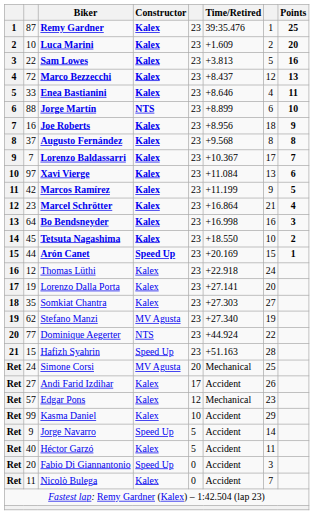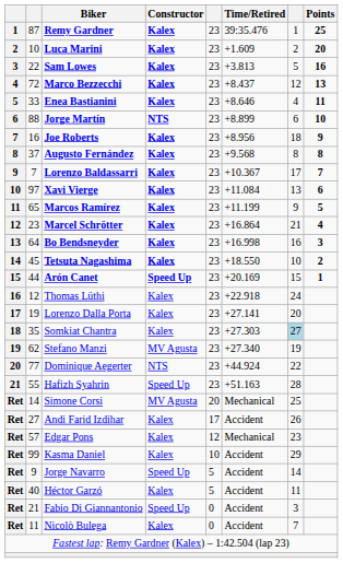 <table class="wikitable sortable" style="font-size: 85%;">
 <tr>
 <th scope="col"></th>
 <th scope="col"></th>
 <th scope="col">Biker</th>
 <th scope="col">Constructor</th>
 <th scope="col" class="unsortable"></th>
 <th scope="col" class="unsortable">Time/Retired</th>
 <th scope="col"></th>
 <th scope="col">Points</th>
 </tr>
 <tr>
 <th>1</th>
 <td align="center">87</td>
 <td data-sort-value="gar"><strong> <a href='#'>Remy Gardner</a></strong></td>
 <td><strong><a href='#'>Kalex</a></strong></td>
 <td>23</td>
 <td>39:35.476</td>
 <td align="center">1</td>
 <td align="center"><strong>25</strong></td>
 </tr>
 <tr>
 <th>2</th>
 <td align="center">10</td>
 <td data-sort-value="mar"><strong> <a href='#'>Luca Marini</a></strong></td>
 <td><strong><a href='#'>Kalex</a></strong></td>
 <td>23</td>
 <td>+1.609</td>
 <td align="center">2</td>
 <td align="center"><strong>20</strong></td>
 </tr>
 <tr>
 <th>3</th>
 <td align="center">22</td>
 <td data-sort-value="low"><strong> <a href='#'>Sam Lowes</a></strong></td>
 <td><strong><a href='#'>Kalex</a></strong></td>
 <td>23</td>
 <td>+3.813</td>
 <td align="center">5</td>
 <td align="center"><strong>16</strong></td>
 </tr>
 <tr>
 <th>4</th>
 <td align="center">72</td>
 <td data-sort-value="bez"><strong> <a href='#'>Marco Bezzecchi</a></strong></td>
 <td><strong><a href='#'>Kalex</a></strong></td>
 <td>23</td>
 <td>+8.437</td>
 <td align="center">12</td>
 <td align="center"><strong>13</strong></td>
 </tr>
 <tr>
 <th>5</th>
 <td align="center">33</td>
 <td data-sort-value="bas"><strong> <a href='#'>Enea Bastianini</a></strong></td>
 <td><strong><a href='#'>Kalex</a></strong></td>
 <td>23</td>
 <td>+8.646</td>
 <td align="center">4</td>
 <td align="center"><strong>11</strong></td>
 </tr>
 <tr>
 <th>6</th>
 <td align="center">88</td>
 <td data-sort-value="mar"><strong> <a href='#'>Jorge Martín</a></strong></td>
 <td><strong><a href='#'>NTS</a></strong></td>
 <td>23</td>
 <td>+8.899</td>
 <td align="center">6</td>
 <td align="center"><strong>10</strong></td>
 </tr>
 <tr>
 <th>7</th>
 <td align="center">16</td>
 <td data-sort-value="rob"><strong> <a href='#'>Joe Roberts</a></strong></td>
 <td><strong><a href='#'>Kalex</a></strong></td>
 <td>23</td>
 <td>+8.956</td>
 <td align="center">18</td>
 <td align="center"><strong>9</strong></td>
 </tr>
 <tr>
 <th>8</th>
 <td align="center">37</td>
 <td data-sort-value="fer"><strong> <a href='#'>Augusto Fernández</a></strong></td>
 <td><strong><a href='#'>Kalex</a></strong></td>
 <td>23</td>
 <td>+9.568</td>
 <td align="center">8</td>
 <td align="center"><strong>8</strong></td>
 </tr>
 <tr>
 <th>9</th>
 <td align="center">7</td>
 <td data-sort-value="bal"><strong> <a href='#'>Lorenzo Baldassarri</a></strong></td>
 <td><strong><a href='#'>Kalex</a></strong></td>
 <td>23</td>
 <td>+10.367</td>
 <td align="center">17</td>
 <td align="center"><strong>7</strong></td>
 </tr>
 <tr>
 <th>10</th>
 <td align="center">97</td>
 <td data-sort-value="vie"><strong> <a href='#'>Xavi Vierge</a></strong></td>
 <td><strong><a href='#'>Kalex</a></strong></td>
 <td>23</td>
 <td>+11.084</td>
 <td align="center">13</td>
 <td align="center"><strong>6</strong></td>
 </tr>
 <tr>
 <th>11</th>
-<td align="center">42</td>
+<td align="center">65</td>
 <td data-sort-value="ram"><strong> <a href='#'>Marcos Ramírez</a></strong></td>
 <td><strong><a href='#'>Kalex</a></strong></td>
 <td>23</td>
 <td>+11.199</td>
 <td align="center">9</td>
 <td align="center"><strong>5</strong></td>
 </tr>
 <tr>
 <th>12</th>
 <td align="center">23</td>
 <td data-sort-value="sch"><strong> <a href='#'>Marcel Schrötter</a></strong></td>
 <td><strong><a href='#'>Kalex</a></strong></td>
 <td>23</td>
 <td>+16.864</td>
 <td align="center">21</td>
 <td align="center"><strong>4</strong></td>
 </tr>
 <tr>
 <th>13</th>
 <td align="center">64</td>
 <td data-sort-value="ben"><strong> <a href='#'>Bo Bendsneyder</a></strong></td>
 <td><strong><a href='#'>Kalex</a></strong></td>
 <td>23</td>
 <td>+16.998</td>
 <td align="center">16</td>
 <td align="center"><strong>3</strong></td>
 </tr>
 <tr>
 <th>14</th>
 <td align="center">45</td>
 <td data-sort-value="nag"><strong> <a href='#'>Tetsuta Nagashima</a></strong></td>
 <td><strong><a href='#'>Kalex</a></strong></td>
 <td>23</td>
 <td>+18.550</td>
 <td align="center">10</td>
 <td align="center"><strong>2</strong></td>
 </tr>
 <tr>
 <th>15</th>
 <td align="center">44</td>
 <td data-sort-value="can"><strong> <a href='#'>Arón Canet</a></strong></td>
 <td><strong><a href='#'>Speed Up</a></strong></td>
 <td>23</td>
 <td>+20.169</td>
 <td align="center">15</td>
 <td align="center"><strong>1</strong></td>
 </tr>
 <tr>
 <th>16</th>
 <td align="center">12</td>
 <td data-sort-value="lüt"> <a href='#'>Thomas Lüthi</a></td>
 <td><a href='#'>Kalex</a></td>
 <td>23</td>
 <td>+22.918</td>
 <td align="center">24</td>
 <td></td>
 </tr>
 <tr>
 <th>17</th>
 <td align="center">19</td>
 <td data-sort-value="dpo"> <a href='#'>Lorenzo Dalla Porta</a></td>
 <td><a href='#'>Kalex</a></td>
 <td>23</td>
 <td>+27.141</td>
 <td align="center">20</td>
 <td></td>
 </tr>
 <tr>
 <th>18</th>
 <td align="center">35</td>
 <td data-sort-value="cha"> <a href='#'>Somkiat Chantra</a></td>
 <td><a href='#'>Kalex</a></td>
 <td>23</td>
 <td>+27.303</td>
-<td align="center">27</td>
+<td align="center" style="background: lightblue;">27</td>
 <td></td>
 </tr>
 <tr>
 <th>19</th>
 <td align="center">62</td>
 <td data-sort-value="man"> <a href='#'>Stefano Manzi</a></td>
 <td><a href='#'>MV Agusta</a></td>
 <td>23</td>
 <td>+27.340</td>
 <td align="center">19</td>
 <td></td>
 </tr>
 <tr>
 <th>20</th>
 <td align="center">77</td>
 <td data-sort-value="aeg"> <a href='#'>Dominique Aegerter</a></td>
 <td><a href='#'>NTS</a></td>
 <td>23</td>
 <td>+44.924</td>
 <td align="center">22</td>
 <td></td>
 </tr>
 <tr>
 <th>21</th>
-<td align="center">15</td>
+<td align="center">55</td>
 <td data-sort-value="sya"> <a href='#'>Hafizh Syahrin</a></td>
 <td><a href='#'>Speed Up</a></td>
 <td>23</td>
 <td>+51.163</td>
 <td align="center">28</td>
 <td></td>
 </tr>
 <tr>
 <th>Ret</th>
-<td align="center">24</td>
+<td align="center">14</td>
 <td data-sort-value="cor"> <a href='#'>Simone Corsi</a></td>
 <td><a href='#'>MV Agusta</a></td>
 <td>20</td>
 <td>Mechanical</td>
 <td align="center">25</td>
 <td></td>
 </tr>
 <tr>
 <th>Ret</th>
 <td align="center">27</td>
 <td data-sort-value="izd"> <a href='#'>Andi Farid Izdihar</a></td>
 <td><a href='#'>Kalex</a></td>
 <td>17</td>
 <td>Accident</td>
 <td align="center">26</td>
 <td></td>
 </tr>
 <tr>
 <th>Ret</th>
 <td align="center">57</td>
 <td data-sort-value="pon"> <a href='#'>Edgar Pons</a></td>
 <td><a href='#'>Kalex</a></td>
 <td>12</td>
 <td>Mechanical</td>
 <td align="center">23</td>
 <td></td>
 </tr>
 <tr>
 <th>Ret</th>
 <td align="center">99</td>
 <td data-sort-value="dan"> <a href='#'>Kasma Daniel</a></td>
 <td><a href='#'>Kalex</a></td>
 <td>10</td>
 <td>Accident</td>
 <td align="center">29</td>
 <td></td>
 </tr>
 <tr>
 <th>Ret</th>
 <td align="center">9</td>
 <td data-sort-value="nav"> <a href='#'>Jorge Navarro</a></td>
 <td><a href='#'>Speed Up</a></td>
 <td>5</td>
 <td>Accident</td>
 <td align="center">14</td>
 <td></td>
 </tr>
 <tr>
 <th>Ret</th>
 <td align="center">40</td>
 <td data-sort-value="gar"> <a href='#'>Héctor Garzó</a></td>
 <td><a href='#'>Kalex</a></td>
 <td>5</td>
 <td>Accident</td>
 <td align="center">11</td>
 <td></td>
 </tr>
 <tr>
 <th>Ret</th>
-<td align="center">20</td>
+<td align="center">21</td>
 <td data-sort-value="dgi"> <a href='#'>Fabio Di Giannantonio</a></td>
 <td><a href='#'>Speed Up</a></td>
 <td>0</td>
 <td>Accident</td>
 <td align="center">3</td>
 <td></td>
 </tr>
 <tr>
 <th>Ret</th>
 <td align="center">11</td>
 <td data-sort-value="bul"> <a href='#'>Nicolò Bulega</a></td>
 <td><a href='#'>Kalex</a></td>
 <td>0</td>
 <td>Accident</td>
 <td align="center">7</td>
 <td></td>
 </tr>
 <tr class="sortbottom">
 <td colspan="8" align="center"><em><a href='#'>Fastest lap</a>:  </em><a href='#'>Remy Gardner</a> (<a href='#'>Kalex</a>) – 1:42.504 (lap 23)</td>
 </tr>
 <tr>
 <th colspan=8></th>
 </tr>
 </table>
